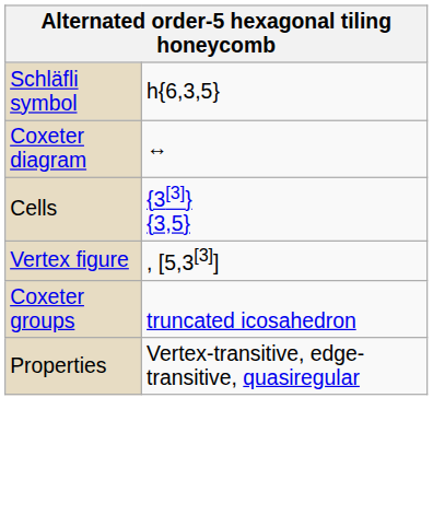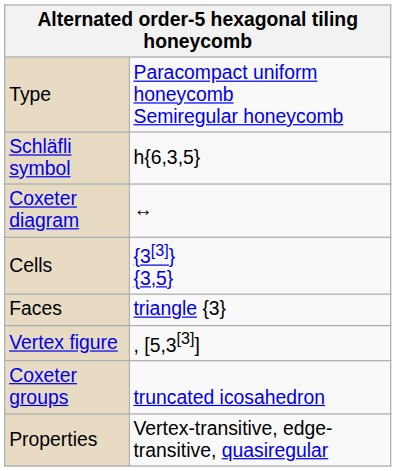 <table class="wikitable" align="right" style="margin-left:10px" width="320">
 <tr>
 <th bgcolor=#e7dcc3 colspan=2>Alternated order-5 hexagonal tiling honeycomb</th>
+</tr>
+<tr>
+<td bgcolor=#e7dcc3>Type</td>
+<td><a href='#'>Paracompact uniform honeycomb</a><br><a href='#'>Semiregular honeycomb</a></td>
 </tr>
 <tr>
 <td bgcolor=#e7dcc3><a href='#'>Schläfli symbol</a></td>
 <td>h{6,3,5}</td>
 </tr>
 <tr>
 <td bgcolor=#e7dcc3><a href='#'>Coxeter diagram</a></td>
 <td> ↔ </td>
 </tr>
 <tr>
 <td bgcolor=#e7dcc3>Cells</td>
 <td><a href='#'>{3<sup>[3]</sup>}</a> <br><a href='#'>{3,5}</a> </td>
 </tr>
 <tr>
+<td bgcolor=#e7dcc3>Faces</td>
+<td><a href='#'>triangle</a> {3}</td>
+</tr>
+<tr>
 <td bgcolor=#e7dcc3><a href='#'>Vertex figure</a></td>
 <td>, [5,3<sup>[3]</sup>]</td>
 </tr>
 <tr>
 <td bgcolor=#e7dcc3><a href='#'>Coxeter groups</a></td>
 <td><br><a href='#'>truncated icosahedron</a></td>
 </tr>
 <tr>
 <td bgcolor=#e7dcc3>Properties</td>
 <td>Vertex-transitive, edge-transitive, <a href='#'>quasiregular</a></td>
 </tr>
 </table>
